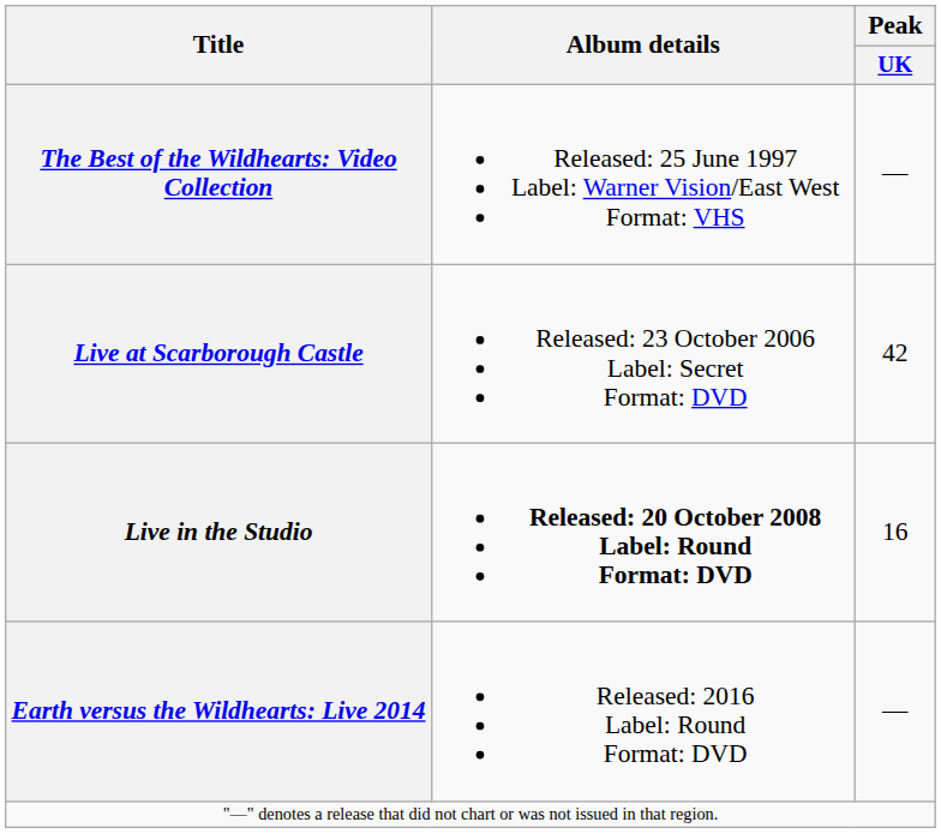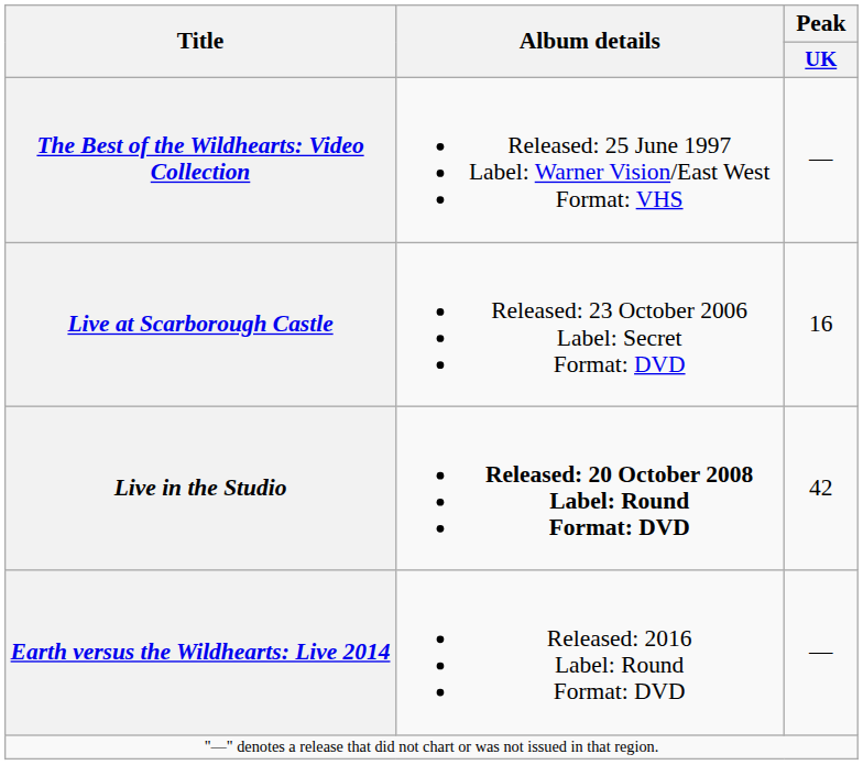 <table class="wikitable plainrowheaders" style="text-align:center;">
 <tr>
 <th scope="col" rowspan="2">Title</th>
 <th scope="col" rowspan="2" style="width:16em;">Album details</th>
 <th scope="col" colspan="1">Peak</th>
 </tr>
 <tr>
 <th scope="col" style="width:3em;font-size:90%;"><a href='#'>UK</a><br></th>
 </tr>
 <tr>
 <th scope="row"><em><a href='#'>The Best of the Wildhearts: Video<br>Collection</a></em> </th>
 <td><br><ul><li>Released: 25 June 1997</li><li>Label: <a href='#'>Warner Vision</a>/East West</li><li>Format: <a href='#'>VHS</a></li></ul></td>
 <td>—</td>
 </tr>
 <tr>
 <th scope="row"><em><a href='#'>Live at Scarborough Castle</a></em></th>
 <td><br><ul><li>Released: 23 October 2006</li><li>Label: Secret</li><li>Format: <a href='#'>DVD</a></li></ul></td>
-<td>42</td>
+<td>16</td>
 </tr>
 <tr>
 <th scope="row"><em>Live in the Studio</em></th>
 <td><strong><br><ul><li>Released: 20 October 2008</li><li>Label: Round</li><li>Format: DVD</li></ul></strong></td>
-<td>16</td>
+<td>42</td>
 </tr>
 <tr>
 <th scope="row"><em><a href='#'>Earth versus the Wildhearts: Live 2014</a></em></th>
 <td><br><ul><li>Released: 2016</li><li>Label: Round</li><li>Format: DVD</li></ul></td>
 <td>—</td>
 </tr>
 <tr>
 <td align="center" colspan="3" style="font-size: 8pt">"—" denotes a release that did not chart or was not issued in that region.</td>
 </tr>
 </table>
